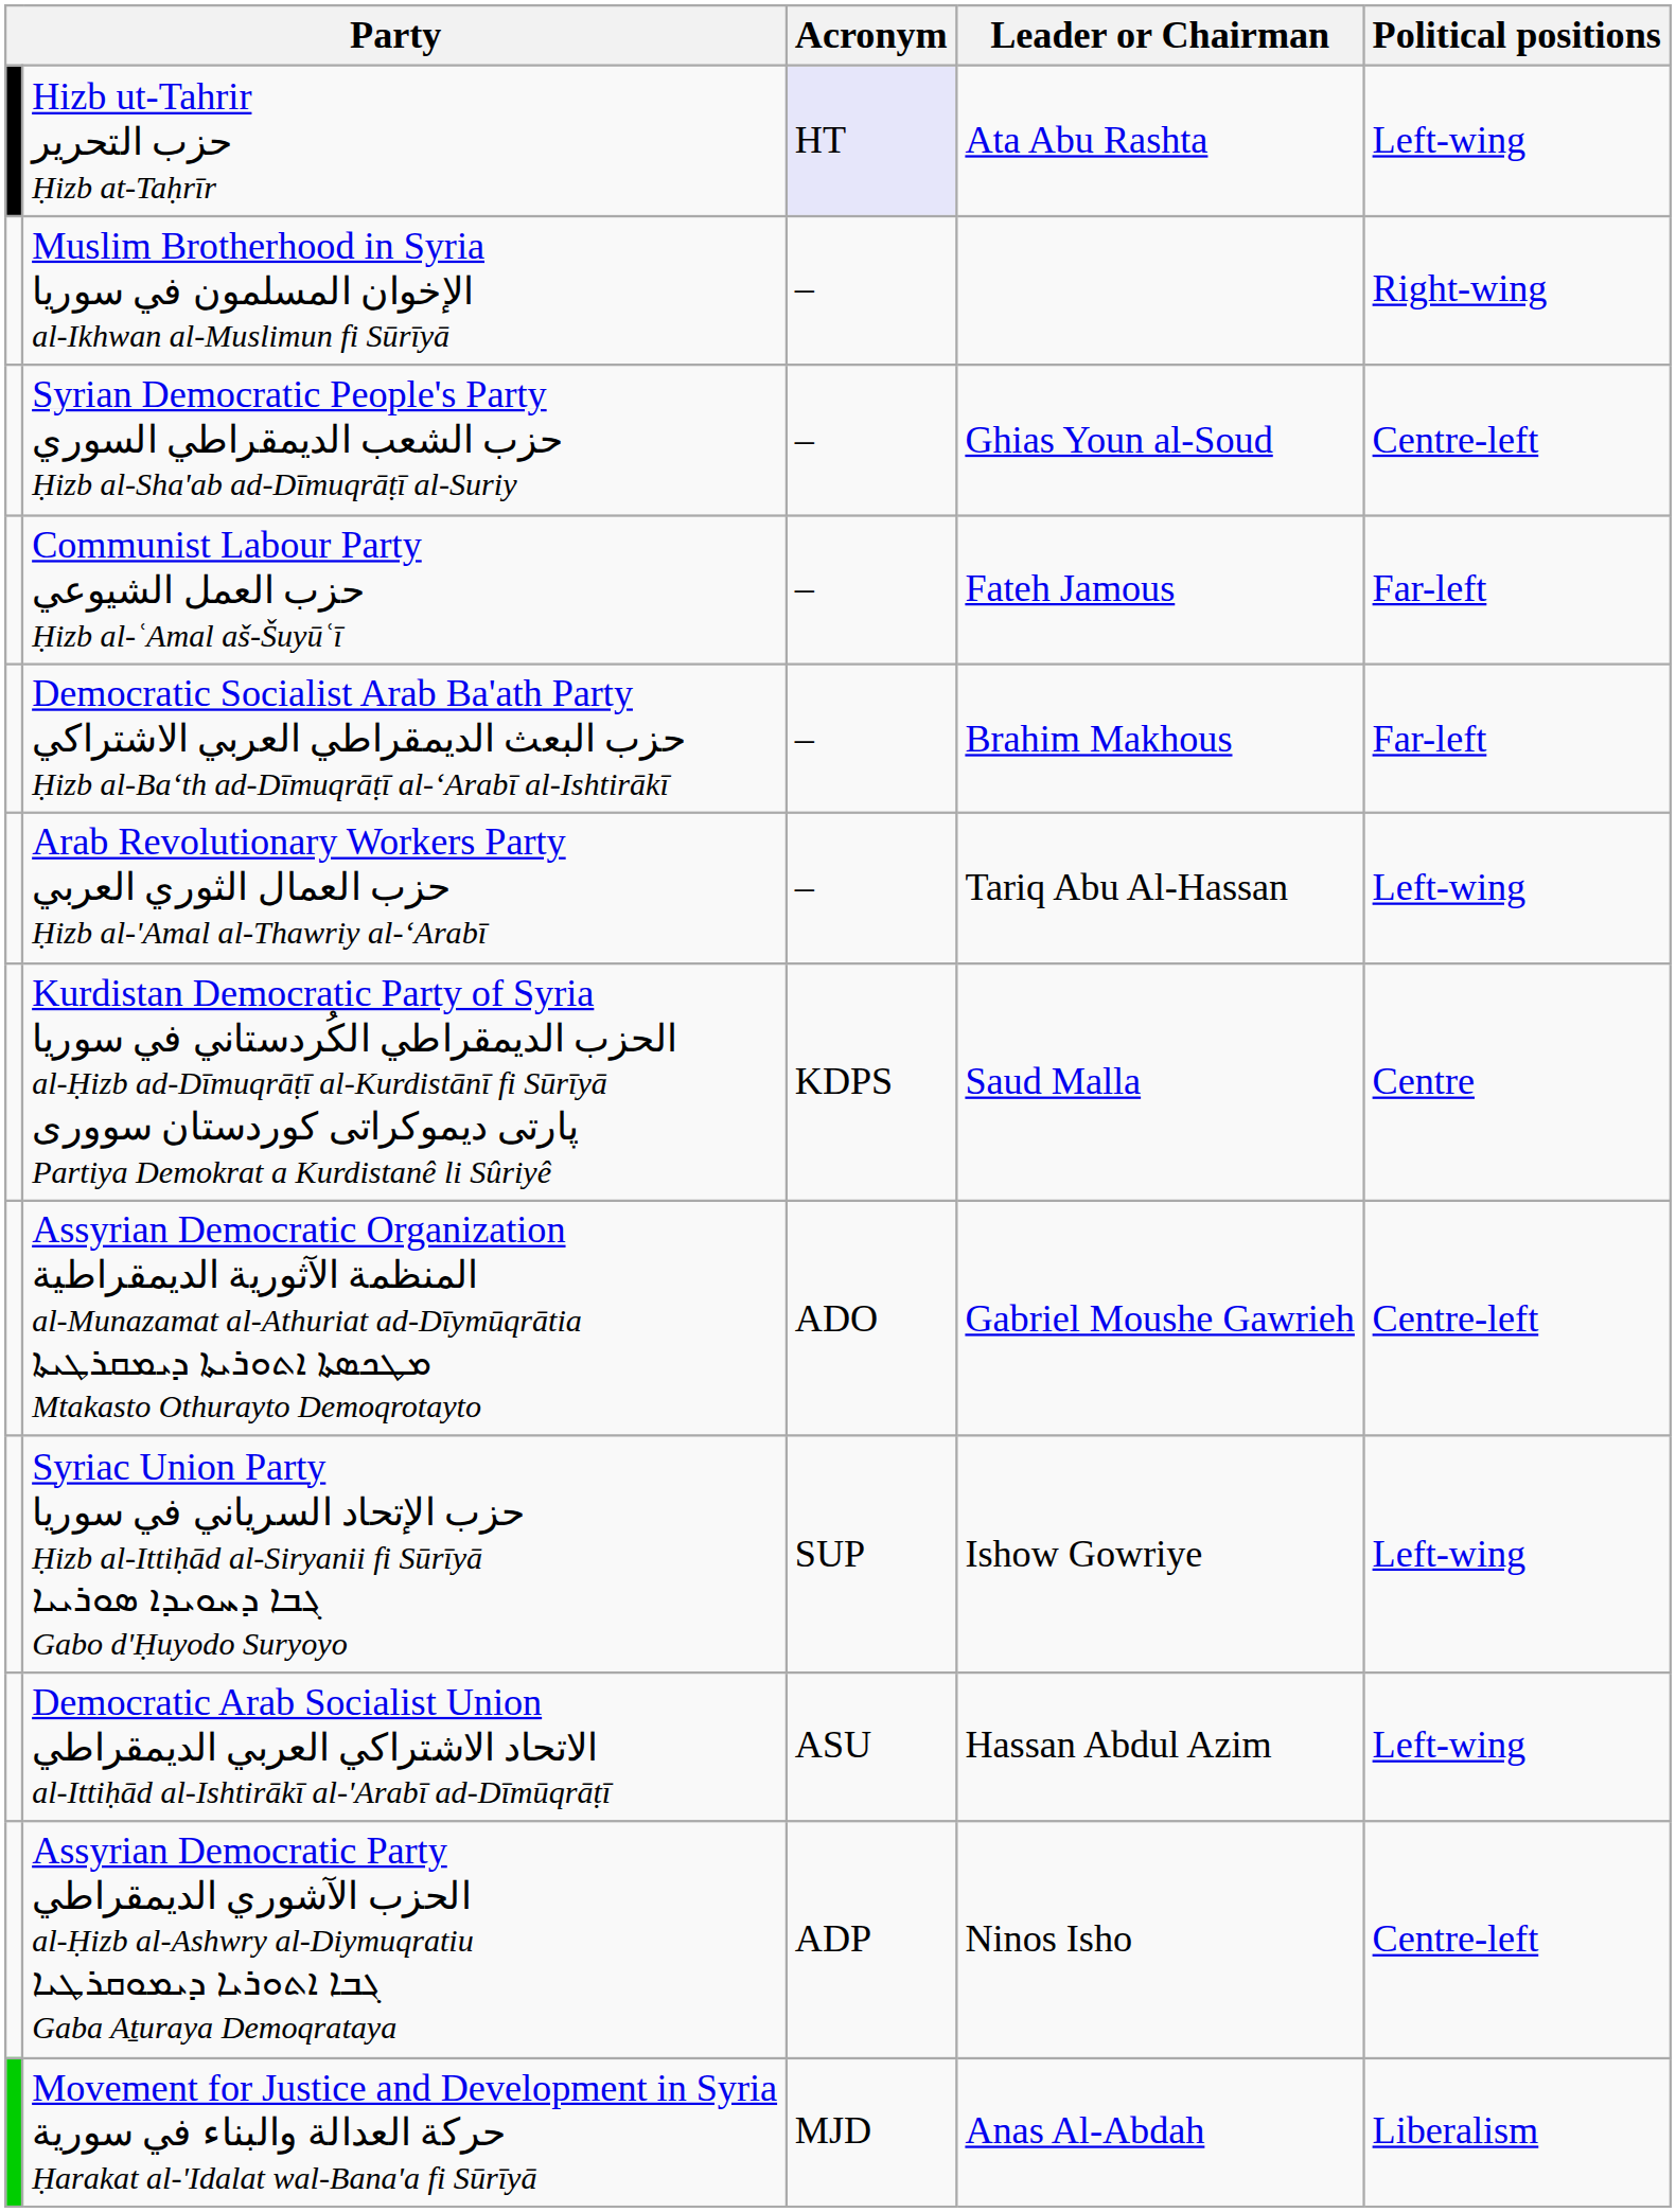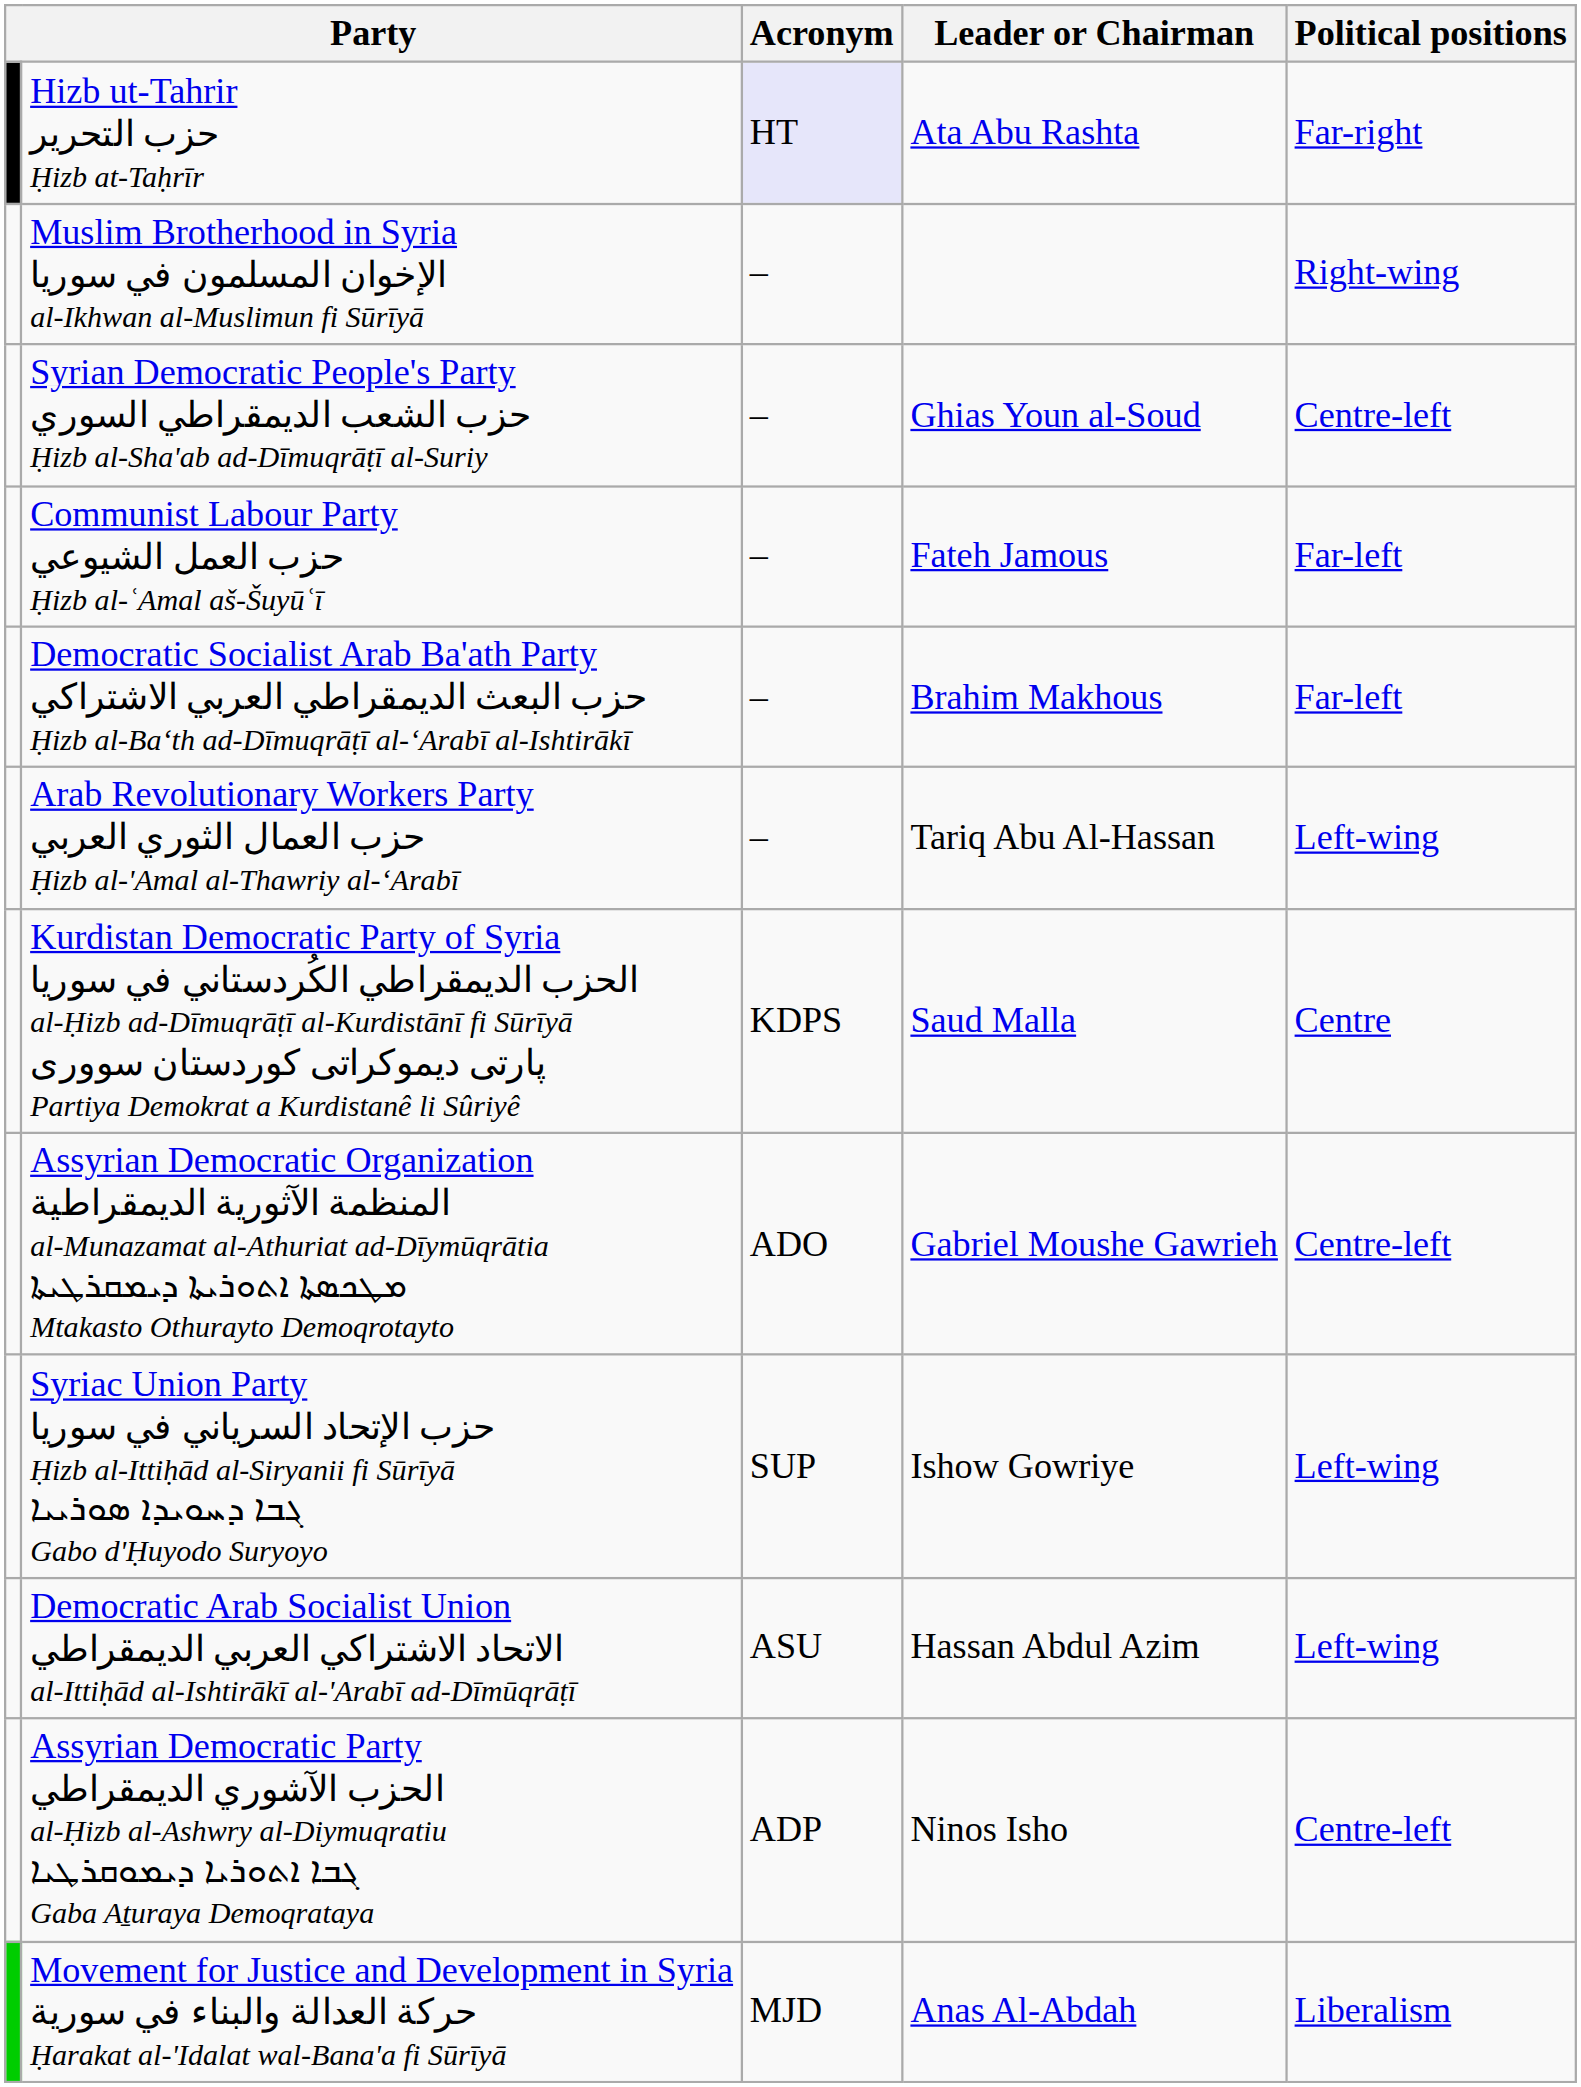 <table class="wikitable">
 <tr>
 <th colspan=2>Party</th>
 <th>Acronym</th>
 <th>Leader or Chairman</th>
 <th>Political positions</th>
 </tr>
 <tr>
 <td bgcolor=black></td>
 <td><a href='#'>Hizb ut-Tahrir</a><br><span>حزب التحرير</span><br><small><em>Ḥizb at-Taḥrīr</em></small></td>
 <td style="background: lavender;">HT</td>
 <td><a href='#'>Ata Abu Rashta</a></td>
-<td><a href='#'>Left-wing</a></td>
+<td><a href='#'>Far-right</a></td>
 </tr>
 <tr>
 <td bgcolor=></td>
 <td><a href='#'>Muslim Brotherhood in Syria</a><br><span>الإخوان المسلمون في سوريا</span><br><small><em>al-Ikhwan al-Muslimun fi Sūrīyā</em></small></td>
 <td>–</td>
 <td></td>
 <td><a href='#'>Right-wing</a></td>
 </tr>
 <tr>
 <td bgcolor=></td>
 <td><a href='#'>Syrian Democratic People's Party</a><br><span>حزب الشعب الديمقراطي السوري</span><br><small><em>Ḥizb al-Sha'ab ad-Dīmuqrāṭī al-Suriy</em></small></td>
 <td>–</td>
 <td><a href='#'>Ghias Youn al-Soud</a></td>
 <td><a href='#'>Centre-left</a></td>
 </tr>
 <tr>
 <td bgcolor=></td>
 <td><a href='#'>Communist Labour Party</a><br><span>حزب العمل الشيوعي</span><br><small><em>Ḥizb al-ʿAmal aš-Šuyūʿī</em></small></td>
 <td>–</td>
 <td><a href='#'>Fateh Jamous</a></td>
 <td><a href='#'>Far-left</a></td>
 </tr>
 <tr>
 <td bgcolor=></td>
 <td><a href='#'>Democratic Socialist Arab Ba'ath Party</a><br><span>حزب البعث الديمقراطي العربي الاشتراكي</span><br><small><em>Ḥizb al-Ba‘th ad-Dīmuqrāṭī al-‘Arabī al-Ishtirākī</em></small></td>
 <td>–</td>
 <td><a href='#'>Brahim Makhous</a></td>
 <td><a href='#'>Far-left</a></td>
 </tr>
 <tr>
 <td bgcolor=></td>
 <td><a href='#'>Arab Revolutionary Workers Party</a><br><span>حزب العمال الثوري العربي</span><br><small><em>Ḥizb al-'Amal al-Thawriy al-‘Arabī</em></small></td>
 <td>–</td>
 <td>Tariq Abu Al-Hassan</td>
 <td><a href='#'>Left-wing</a></td>
 </tr>
 <tr>
 <td bgcolor=></td>
 <td><a href='#'>Kurdistan Democratic Party of Syria</a><br><span>الحزب الديمقراطي الكُردستاني في سوريا</span><br><small><em>al-Ḥizb ad-Dīmuqrāṭī al-Kurdistānī fi Sūrīyā</em></small><br><span>پارتی دیموکراتی کوردستان سووری</span><br><small><em>Partiya Demokrat a Kurdistanê li Sûriyê</em></small></td>
 <td>KDPS</td>
 <td><a href='#'>Saud Malla</a></td>
 <td><a href='#'>Centre</a></td>
 </tr>
 <tr>
 <td bgcolor=></td>
 <td><a href='#'>Assyrian Democratic Organization</a><br><span>المنظمة الآثورية الديمقراطية</span><br><small><em>al-Munazamat al-Athuriat ad-Dīymūqrātia</em></small><br><span>ܡܛܟܣܬܐ ܐܬܘܪܝܬܐ ܕܝܡܩܪܛܝܬܐ</span><br><small><em>Mtakasto Othurayto Demoqrotayto</em></small></td>
 <td>ADO</td>
 <td><a href='#'>Gabriel Moushe Gawrieh</a></td>
 <td><a href='#'>Centre-left</a></td>
 </tr>
 <tr>
 <td bgcolor=></td>
 <td><a href='#'>Syriac Union Party</a><br><span>حزب الإتحاد السرياني في سوريا</span><br><small><em>Ḥizb al-Ittiḥād al-Siryanii fi Sūrīyā</em></small><br><span>ܓܒܐ ܕܚܘܝܕܐ ܣܘܪܝܝܐ</span><br><small><em>Gabo d'Ḥuyodo Suryoyo</em></small></td>
 <td>SUP</td>
 <td>Ishow Gowriye</td>
 <td><a href='#'>Left-wing</a></td>
 </tr>
 <tr>
 <td bgcolor=></td>
 <td><a href='#'>Democratic Arab Socialist Union</a><br><span>الاتحاد الاشتراكي العربي الديمقراطي</span><br><small><em>al-Ittiḥād al-Ishtirākī al-'Arabī ad-Dīmūqrāṭī</em></small></td>
 <td>ASU</td>
 <td>Hassan Abdul Azim</td>
 <td><a href='#'>Left-wing</a></td>
 </tr>
 <tr>
 <td bgcolor=></td>
 <td><a href='#'>Assyrian Democratic Party</a><br><span>الحزب الآشوري الديمقراطي</span><br><small><em>al-Ḥizb al-Ashwry al-Diymuqratiu</em></small><br><span>ܓܒܐ ܐܬܘܪܝܐ ܕܝܡܘܩܪܛܝܐ</span><br><small><em>Gaba Aṯuraya Demoqrataya</em></small></td>
 <td>ADP</td>
 <td>Ninos Isho</td>
 <td><a href='#'>Centre-left</a></td>
 </tr>
 <tr>
 <td bgcolor=#00CD00></td>
 <td><a href='#'>Movement for Justice and Development in Syria</a><br><span>حركة العدالة والبناء في سورية</span><br><small><em>Ḥarakat al-'Idalat wal-Bana'a fi Sūrīyā</em></small></td>
 <td>MJD</td>
 <td><a href='#'>Anas Al-Abdah</a></td>
 <td><a href='#'>Liberalism</a></td>
 </tr>
 </table>
